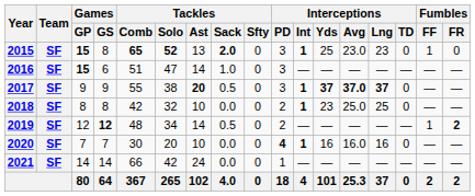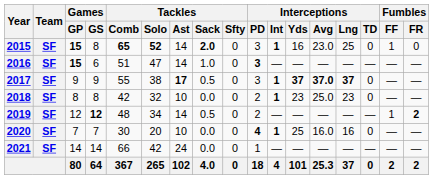 <table class="wikitable" style="text-align:center">
 <tr>
 <th rowspan="2">Year</th>
 <th rowspan="2">Team</th>
 <th colspan="2">Games</th>
 <th colspan="5">Tackles</th>
 <th colspan="6">Interceptions</th>
 <th colspan="2">Fumbles</th>
 </tr>
 <tr>
 <th>GP</th>
 <th>GS</th>
 <th>Comb</th>
 <th>Solo</th>
 <th>Ast</th>
 <th>Sack</th>
 <th>Sfty</th>
 <th>PD</th>
 <th>Int</th>
 <th>Yds</th>
 <th>Avg</th>
 <th>Lng</th>
 <th>TD</th>
 <th>FF</th>
 <th>FR</th>
 </tr>
 <tr>
 <th><a href='#'>2015</a></th>
 <th><a href='#'>SF</a></th>
 <td><strong>15</strong></td>
 <td>8</td>
 <td><strong>65</strong></td>
 <td><strong>52</strong></td>
-<td>13</td>
+<td>14</td>
 <td><strong>2.0</strong></td>
 <td>0</td>
 <td>3</td>
 <td><strong>1</strong></td>
+<td>16</td>
+<td>23.0</td>
 <td>25</td>
-<td>23.0</td>
-<td>23</td>
 <td>0</td>
 <td>1</td>
 <td>0</td>
 </tr>
 <tr>
 <th><a href='#'>2016</a></th>
 <th><a href='#'>SF</a></th>
 <td><strong>15</strong></td>
 <td>6</td>
 <td>51</td>
 <td>47</td>
 <td>14</td>
 <td>1.0</td>
 <td>0</td>
-<td>3</td>
+<td><strong>3</strong></td>
 <td>—</td>
 <td>—</td>
 <td>—</td>
 <td>—</td>
 <td>—</td>
 <td>—</td>
 <td>—</td>
 </tr>
 <tr>
 <th><a href='#'>2017</a></th>
 <th><a href='#'>SF</a></th>
 <td>9</td>
 <td>9</td>
 <td>55</td>
 <td>38</td>
-<td><strong>20</strong></td>
+<td><strong>17</strong></td>
 <td>0.5</td>
 <td>0</td>
 <td>3</td>
 <td><strong>1</strong></td>
 <td><strong>37</strong></td>
 <td><strong>37.0</strong></td>
 <td><strong>37</strong></td>
 <td>0</td>
 <td>—</td>
 <td>—</td>
 </tr>
 <tr>
 <th><a href='#'>2018</a></th>
 <th><a href='#'>SF</a></th>
 <td>8</td>
 <td>8</td>
 <td>42</td>
 <td>32</td>
 <td>10</td>
 <td>0.0</td>
 <td>0</td>
 <td>2</td>
 <td><strong>1</strong></td>
 <td>23</td>
 <td>25.0</td>
-<td>25</td>
+<td>23</td>
 <td>0</td>
 <td>—</td>
 <td>—</td>
 </tr>
 <tr>
 <th><a href='#'>2019</a></th>
 <th><a href='#'>SF</a></th>
 <td>12</td>
 <td><strong>12</strong></td>
 <td>48</td>
 <td>34</td>
 <td>14</td>
 <td>0.5</td>
 <td>0</td>
 <td>2</td>
 <td>—</td>
 <td>—</td>
 <td>—</td>
 <td>—</td>
 <td>—</td>
 <td>1</td>
 <td><strong>2</strong></td>
 </tr>
 <tr>
 <th><a href='#'>2020</a></th>
 <th><a href='#'>SF</a></th>
 <td>7</td>
 <td>7</td>
 <td>30</td>
 <td>20</td>
 <td>10</td>
 <td>0.0</td>
 <td>0</td>
 <td><strong>4</strong></td>
 <td><strong>1</strong></td>
-<td>16</td>
+<td>25</td>
 <td>16.0</td>
 <td>16</td>
 <td>0</td>
 <td>—</td>
 <td>—</td>
 </tr>
 <tr>
 <th><a href='#'>2021</a></th>
 <th><a href='#'>SF</a></th>
 <td>14</td>
 <td>14</td>
 <td>66</td>
 <td>42</td>
 <td>24</td>
 <td>0.0</td>
 <td>0</td>
 <td>1</td>
 <td>—</td>
 <td>—</td>
 <td>—</td>
 <td>—</td>
 <td>—</td>
 <td>—</td>
 <td>—</td>
 </tr>
 <tr>
 <th colspan="2"></th>
 <th>80</th>
 <th>64</th>
 <th>367</th>
 <th>265</th>
 <th>102</th>
 <th>4.0</th>
 <th>0</th>
 <th>18</th>
 <th>4</th>
 <th>101</th>
 <th>25.3</th>
 <th>37</th>
 <th>0</th>
 <th>2</th>
 <th>2</th>
 </tr>
 </table>
